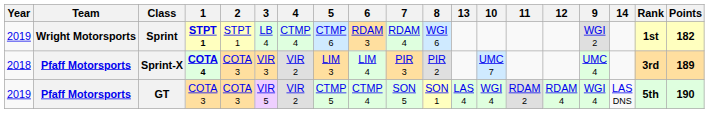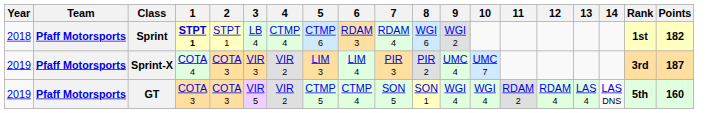 <table class="wikitable" style="text-align:center; font-size:90%">
 <tr>
 <th>Year</th>
 <th>Team</th>
 <th>Class</th>
 <th>1</th>
 <th>2</th>
 <th>3</th>
 <th>4</th>
 <th>5</th>
 <th>6</th>
 <th>7</th>
 <th>8</th>
-<th>13</th>
+<th>9</th>
 <th>10</th>
 <th>11</th>
 <th>12</th>
-<th>9</th>
+<th>13</th>
 <th>14</th>
 <th>Rank</th>
 <th>Points</th>
 </tr>
 <tr>
-<td><a href='#'>2019</a></td>
-<th>Wright Motorsports</th>
+<td><a href='#'>2018</a></td>
+<th><a href='#'>Pfaff Motorsports</a></th>
 <th>Sprint</th>
 <td style="background:#FFFFBF;"><strong><a href='#'>STPT</a><br><small>1</small></strong></td>
 <td style="background:#FFFFBF;"><a href='#'>STPT</a><br><small>1</small></td>
 <td style="background:#DFFFDF;"><a href='#'>LB</a><br><small>4</small></td>
 <td style="background:#DFFFDF;"><a href='#'>CTMP</a><br><small>4</small></td>
 <td style="background:#CFEAFF;"><a href='#'>CTMP</a><br><small>6</small></td>
 <td style="background:#FFDF9F;"><a href='#'>RDAM</a><br><small>3</small></td>
 <td style="background:#DFFFDF;"><a href='#'>RDAM</a><br><small>4</small></td>
 <td style="background:#CFEAFF;"><a href='#'>WGI</a><br><small>6</small></td>
+<td style="background:#DFDFDF;"><a href='#'>WGI</a><br><small>2</small></td>
 <td></td>
 <td></td>
 <td></td>
 <td></td>
-<td style="background:#DFDFDF;"><a href='#'>WGI</a><br><small>2</small></td>
 <td></td>
 <td style="background:#FFFFBF;"><strong>1st</strong></td>
 <td style="background:#FFFFBF;"><strong>182</strong></td>
 </tr>
 <tr>
-<td><a href='#'>2018</a></td>
+<td><a href='#'>2019</a></td>
 <th><a href='#'>Pfaff Motorsports</a></th>
 <th>Sprint-X</th>
-<td style="background:#DFFFDF;"><strong><a href='#'>COTA</a><br><small>4</small></strong></td>
+<td style="background:#DFFFDF;"><a href='#'>COTA</a><br><small>4</small></td>
 <td style="background:#FFDF9F;"><a href='#'>COTA</a><br><small>3</small></td>
 <td style="background:#FFDF9F;"><a href='#'>VIR</a><br><small>3</small></td>
 <td style="background:#DFDFDF;"><a href='#'>VIR</a><br><small>2</small></td>
 <td style="background:#FFDF9F;"><a href='#'>LIM</a><br><small>3</small></td>
 <td style="background:#DFFFDF;"><a href='#'>LIM</a><br><small>4</small></td>
 <td style="background:#FFDF9F;"><a href='#'>PIR</a><br><small>3</small></td>
 <td style="background:#DFDFDF;"><a href='#'>PIR</a><br><small>2</small></td>
-<td></td>
+<td style="background:#DFFFDF;"><a href='#'>UMC</a><br><small>4</small></td>
 <td style="background:#CFEAFF;"><a href='#'>UMC</a><br><small>7</small></td>
 <td></td>
 <td></td>
-<td style="background:#DFFFDF;"><a href='#'>UMC</a><br><small>4</small></td>
+<td></td>
 <td></td>
 <td style="background:#FFDF9F;"><strong>3rd</strong></td>
-<td style="background:#FFDF9F;"><strong>189</strong></td>
+<td style="background:#FFDF9F;"><strong>187</strong></td>
 </tr>
 <tr>
 <td><a href='#'>2019</a></td>
 <th><a href='#'>Pfaff Motorsports</a></th>
 <th>GT</th>
 <td style="background:#FFDF9F;"><a href='#'>COTA</a><br><small>3</small></td>
 <td style="background:#FFDF9F;"><a href='#'>COTA</a><br><small>3</small></td>
 <td style="background:#EFCFFF;"><a href='#'>VIR</a><br><small>5</small></td>
 <td style="background:#DFDFDF;"><a href='#'>VIR</a><br><small>2</small></td>
 <td style="background:#DFFFDF;"><a href='#'>CTMP</a><br><small>5</small></td>
 <td style="background:#DFFFDF;"><a href='#'>CTMP</a><br><small>4</small></td>
 <td style="background:#DFFFDF;"><a href='#'>SON</a><br><small>5</small></td>
 <td style="background:#FFFFBF;"><a href='#'>SON</a><br><small>1</small></td>
-<td style="background:#DFFFDF;"><a href='#'>LAS</a><br><small>4</small></td>
+<td style="background:#DFFFDF;"><a href='#'>WGI</a><br><small>4</small></td>
 <td style="background:#DFFFDF;"><a href='#'>WGI</a><br><small>4</small></td>
 <td style="background:#DFDFDF;"><a href='#'>RDAM</a><br><small>2</small></td>
 <td style="background:#DFFFDF;"><a href='#'>RDAM</a><br><small>4</small></td>
-<td style="background:#DFFFDF;"><a href='#'>WGI</a><br><small>4</small></td>
+<td style="background:#DFFFDF;"><a href='#'>LAS</a><br><small>4</small></td>
 <td><a href='#'>LAS</a><br><small>DNS</small></td>
 <td style="background:#DFFFDF;"><strong>5th</strong></td>
-<td style="background:#DFFFDF;"><strong>190</strong></td>
+<td style="background:#DFFFDF;"><strong>160</strong></td>
 </tr>
 </table>
